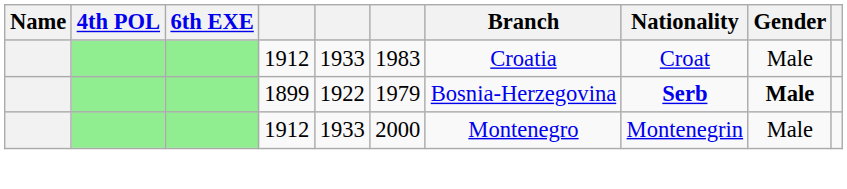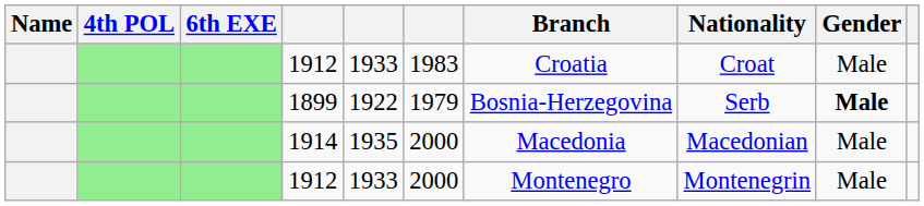 <table class="wikitable sortable" style=text-align:center>
 <tr>
 <th scope="col">Name</th>
 <th scope="col"><a href='#'>4th POL</a></th>
 <th scope="col"><a href='#'>6th EXE</a></th>
 <th scope="col"></th>
 <th scope="col"></th>
 <th scope="col"></th>
 <th scope="col">Branch</th>
 <th scope="col">Nationality</th>
 <th scope="col">Gender</th>
 <th scope="col" class="unsortable"></th>
 </tr>
 <tr>
 <th align="center" scope="row" style="font-weight:normal;"></th>
 <td bgcolor = LightGreen></td>
 <td bgcolor = LightGreen></td>
 <td>1912</td>
 <td>1933</td>
 <td>1983</td>
 <td><a href='#'>Croatia</a></td>
 <td><a href='#'>Croat</a></td>
 <td>Male</td>
 <td></td>
 </tr>
 <tr>
 <th align="center" scope="row" style="font-weight:normal;"></th>
 <td bgcolor = LightGreen></td>
 <td bgcolor = LightGreen></td>
 <td>1899</td>
 <td>1922</td>
 <td>1979</td>
 <td><a href='#'>Bosnia-Herzegovina</a></td>
-<td><strong><a href='#'>Serb</a></strong></td>
+<td><a href='#'>Serb</a></td>
 <td><strong>Male</strong></td>
+<td></td>
+</tr>
+<tr>
+<th align="center" scope="row" style="font-weight:normal;"></th>
+<td bgcolor = LightGreen></td>
+<td bgcolor = LightGreen></td>
+<td>1914</td>
+<td>1935</td>
+<td>2000</td>
+<td><a href='#'>Macedonia</a></td>
+<td><a href='#'>Macedonian</a></td>
+<td>Male</td>
 <td></td>
 </tr>
 <tr>
 <th align="center" scope="row" style="font-weight:normal;"></th>
 <td bgcolor = LightGreen></td>
 <td bgcolor = LightGreen></td>
 <td>1912</td>
 <td>1933</td>
 <td>2000</td>
 <td><a href='#'>Montenegro</a></td>
 <td><a href='#'>Montenegrin</a></td>
 <td>Male</td>
 <td></td>
 </tr>
 </table>
